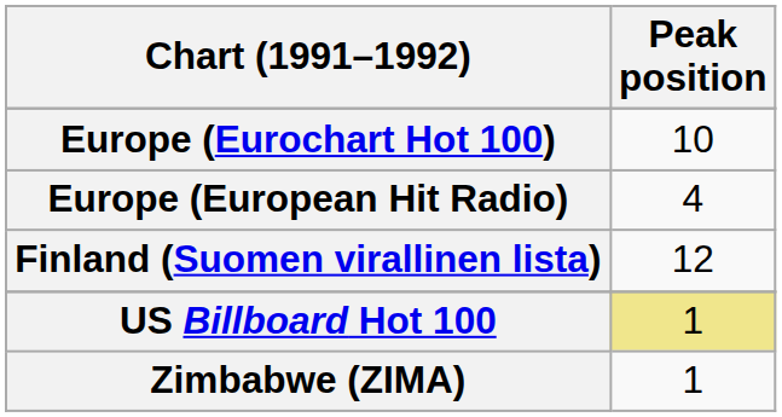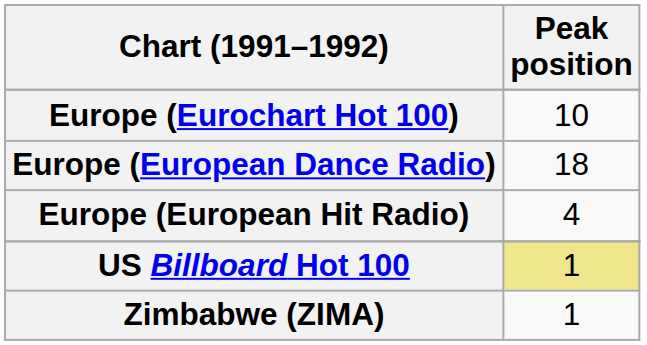 <table class="wikitable sortable plainrowheaders" style="text-align:center">
 <tr>
 <th>Chart (1991–1992)</th>
 <th>Peak<br>position</th>
 </tr>
 <tr>
 </tr>
 <tr>
 </tr>
 <tr>
 </tr>
 <tr>
 <th scope="row">Europe (<a href='#'>Eurochart Hot 100</a>)</th>
 <td>10</td>
 </tr>
 <tr>
+<th scope="row">Europe (<a href='#'>European Dance Radio</a>)</th>
+<td>18</td>
+</tr>
+<tr>
 <th scope="row">Europe (European Hit Radio)</th>
 <td>4</td>
-</tr>
-<tr>
-<th scope="row">Finland (<a href='#'>Suomen virallinen lista</a>)</th>
-<td>12</td>
 </tr>
 <tr>
 </tr>
 <tr>
 </tr>
 <tr>
 </tr>
 <tr>
 </tr>
 <tr>
 </tr>
 <tr>
 </tr>
 <tr>
 </tr>
 <tr>
 <th scope="row">US <a href='#'><em>Billboard</em> Hot 100</a></th>
 <td style="background: khaki;">1</td>
 </tr>
 <tr>
 <th scope="row">Zimbabwe (ZIMA)</th>
 <td>1</td>
 </tr>
 </table>
